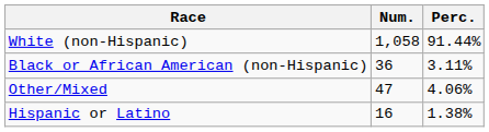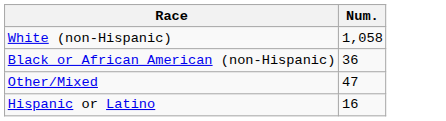 <table class="wikitable">
 <tr>
 <th>Race</th>
 <th>Num.</th>
-<th>Perc.</th>
 </tr>
 <tr>
 <td><a href='#'>White</a> (non-Hispanic)</td>
 <td>1,058</td>
-<td>91.44%</td>
 </tr>
 <tr>
 <td><a href='#'>Black or African American</a> (non-Hispanic)</td>
 <td>36</td>
-<td>3.11%</td>
 </tr>
 <tr>
 <td><a href='#'>Other/Mixed</a></td>
 <td>47</td>
-<td>4.06%</td>
 </tr>
 <tr>
 <td><a href='#'>Hispanic</a> or <a href='#'>Latino</a></td>
 <td>16</td>
-<td>1.38%</td>
 </tr>
 </table>
